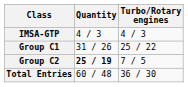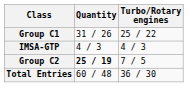 <table class="wikitable" style="font-size: 95%">
 <tr>
 <th>Class</th>
 <th>Quantity</th>
 <th>Turbo/Rotary<br>engines</th>
 </tr>
 <tr>
+<th>Group C1</th>
+<td>31 / 26</td>
+<td>25 / 22</td>
+</tr>
+<tr>
 <th>IMSA-GTP</th>
 <td>4 / 3</td>
 <td>4 / 3</td>
-</tr>
-<tr>
-<th>Group C1</th>
-<td>31 / 26</td>
-<td>25 / 22</td>
 </tr>
 <tr>
 <th>Group C2</th>
 <td><strong>25 / 19</strong></td>
 <td>7 / 5</td>
 </tr>
 <tr>
 <th>Total Entries</th>
 <td>60 / 48</td>
 <td>36 / 30</td>
 </tr>
 </table>
